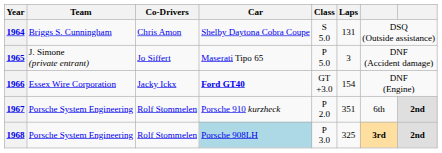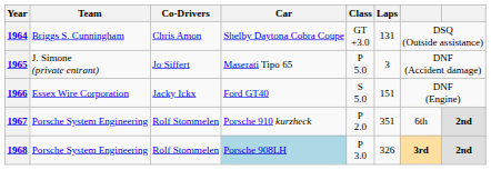 <table class="wikitable" style="text-align:center; font-size:90%">
 <tr>
 <th>Year</th>
 <th>Team</th>
 <th>Co-Drivers</th>
 <th>Car</th>
 <th>Class</th>
 <th>Laps</th>
 <th></th>
 <th></th>
 </tr>
 <tr>
 <th><a href='#'>1964</a></th>
 <td align=left> <a href='#'>Briggs S. Cunningham</a></td>
 <td align=left> <a href='#'>Chris Amon</a></td>
 <td align=left><a href='#'>Shelby Daytona Cobra Coupe</a></td>
-<td>S<br>5.0</td>
+<td>GT<br>+3.0</td>
 <td>131</td>
 <td colspan=2>DSQ<br>(Outside assistance)</td>
 </tr>
 <tr>
 <th><a href='#'>1965</a></th>
 <td align=left> J. Simone<br><em>(private entrant)</em></td>
 <td align=left> <a href='#'>Jo Siffert</a></td>
 <td align=left><a href='#'>Maserati</a> Tipo 65</td>
 <td>P<br>5.0</td>
 <td>3</td>
 <td colspan=2>DNF<br>(Accident damage)</td>
 </tr>
 <tr>
 <th><a href='#'>1966</a></th>
 <td align=left> <a href='#'>Essex Wire Corporation</a></td>
 <td align=left> <a href='#'>Jacky Ickx</a></td>
-<td align=left><strong><a href='#'>Ford GT40</a></strong></td>
-<td>GT<br>+3.0</td>
-<td>154</td>
+<td align=left><a href='#'>Ford GT40</a></td>
+<td>S<br>5.0</td>
+<td>151</td>
 <td colspan=2>DNF<br>(Engine)</td>
 </tr>
 <tr>
 <th><a href='#'>1967</a></th>
 <td align=left> <a href='#'>Porsche System Engineering</a></td>
 <td align=left> <a href='#'>Rolf Stommelen</a></td>
 <td align=left><a href='#'>Porsche 910</a> <em>kurzheck</em></td>
 <td>P<br>2.0</td>
 <td>351</td>
 <td>6th</td>
 <td style="background:#dfdfdf;"><strong>2nd</strong></td>
 </tr>
 <tr>
 <th><a href='#'>1968</a></th>
 <td align=left> <a href='#'>Porsche System Engineering</a></td>
 <td align=left> <a href='#'>Rolf Stommelen</a></td>
 <td align=left style="background: lightblue;"><a href='#'>Porsche 908LH</a></td>
 <td>P<br>3.0</td>
-<td>325</td>
+<td>326</td>
 <td style="background:#ffdf9f;"><strong>3rd</strong></td>
 <td style="background:#dfdfdf;"><strong>2nd</strong></td>
 </tr>
 </table>
